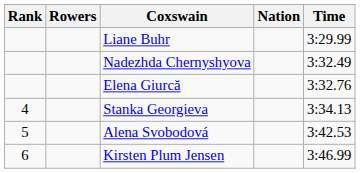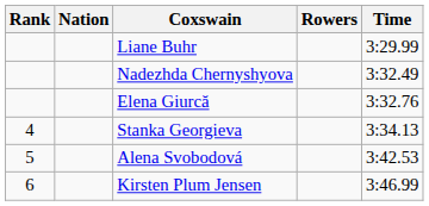 <table class="wikitable sortable" style="text-align:center">
 <tr>
 <th>Rank</th>
+<th>Nation</th>
+<th>Coxswain</th>
 <th>Rowers</th>
-<th>Coxswain</th>
-<th>Nation</th>
 <th>Time</th>
 </tr>
 <tr>
 <td></td>
+<td align=left></td>
+<td align=left data-sort-value="Buhr, Liane"><a href='#'>Liane Buhr</a></td>
 <td align=left data-sort-value="Borchmann, Anke"></td>
-<td align=left data-sort-value="Buhr, Liane"><a href='#'>Liane Buhr</a></td>
-<td align=left></td>
 <td>3:29.99</td>
 </tr>
 <tr>
 <td></td>
+<td align=left></td>
+<td align=left data-sort-value="Chernyshyova, Nadezhda"><a href='#'>Nadezhda Chernyshyova</a></td>
 <td align=left data-sort-value="Bryunina, Mira"></td>
-<td align=left data-sort-value="Chernyshyova, Nadezhda"><a href='#'>Nadezhda Chernyshyova</a></td>
-<td align=left></td>
 <td>3:32.49</td>
 </tr>
 <tr>
 <td></td>
+<td align=left></td>
+<td align=left data-sort-value="Giurcă, Elena"><a href='#'>Elena Giurcă</a></td>
 <td align=left data-sort-value="Afrăsiloaie, Felicia"></td>
-<td align=left data-sort-value="Giurcă, Elena"><a href='#'>Elena Giurcă</a></td>
-<td align=left></td>
 <td>3:32.76</td>
 </tr>
 <tr>
 <td>4</td>
+<td align=left></td>
+<td align=left data-sort-value="Aleksieva, Verka"><a href='#'>Stanka Georgieva</a></td>
 <td align=left data-sort-value="Aleksieva, Verka"></td>
-<td align=left data-sort-value="Aleksieva, Verka"><a href='#'>Stanka Georgieva</a></td>
-<td align=left></td>
 <td>3:34.13</td>
 </tr>
 <tr>
 <td>5</td>
+<td align=left></td>
+<td align=left data-sort-value="Svobodová, Alena"><a href='#'>Alena Svobodová</a></td>
 <td align=left data-sort-value="Bartáková, Marie"></td>
-<td align=left data-sort-value="Svobodová, Alena"><a href='#'>Alena Svobodová</a></td>
-<td align=left></td>
 <td>3:42.53</td>
 </tr>
 <tr>
 <td>6</td>
+<td align=left></td>
+<td align=left data-sort-value="Plum Jensen, Kirsten"><a href='#'>Kirsten Plum Jensen</a></td>
 <td align=left data-sort-value="Andersen, Judith"></td>
-<td align=left data-sort-value="Plum Jensen, Kirsten"><a href='#'>Kirsten Plum Jensen</a></td>
-<td align=left></td>
 <td>3:46.99</td>
 </tr>
 </table>
